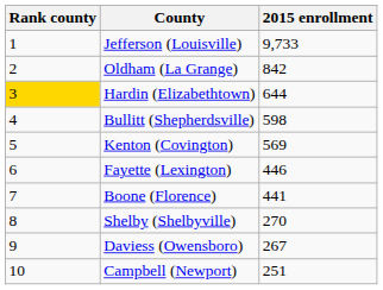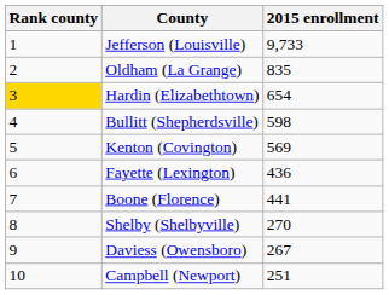 <table class="wikitable">
 <tr>
 <th>Rank county</th>
 <th>County</th>
 <th>2015 enrollment</th>
 </tr>
 <tr>
 <td>1</td>
 <td><a href='#'>Jefferson</a> (<a href='#'>Louisville</a>)</td>
 <td>9,733</td>
 </tr>
 <tr>
 <td>2</td>
 <td><a href='#'>Oldham</a> (<a href='#'>La Grange</a>)</td>
-<td>842</td>
+<td>835</td>
 </tr>
 <tr>
 <td style="background: gold;">3</td>
 <td><a href='#'>Hardin</a> (<a href='#'>Elizabethtown</a>)</td>
-<td>644</td>
+<td>654</td>
 </tr>
 <tr>
 <td>4</td>
 <td><a href='#'>Bullitt</a> (<a href='#'>Shepherdsville</a>)</td>
 <td>598</td>
 </tr>
 <tr>
 <td>5</td>
 <td><a href='#'>Kenton</a> (<a href='#'>Covington</a>)</td>
 <td>569</td>
 </tr>
 <tr>
 <td>6</td>
 <td><a href='#'>Fayette</a> (<a href='#'>Lexington</a>)</td>
-<td>446</td>
+<td>436</td>
 </tr>
 <tr>
 <td>7</td>
 <td><a href='#'>Boone</a> (<a href='#'>Florence</a>)</td>
 <td>441</td>
 </tr>
 <tr>
 <td>8</td>
 <td><a href='#'>Shelby</a> (<a href='#'>Shelbyville</a>)</td>
 <td>270</td>
 </tr>
 <tr>
 <td>9</td>
 <td><a href='#'>Daviess</a> (<a href='#'>Owensboro</a>)</td>
 <td>267</td>
 </tr>
 <tr>
 <td>10</td>
 <td><a href='#'>Campbell</a> (<a href='#'>Newport</a>)</td>
 <td>251</td>
 </tr>
 </table>
